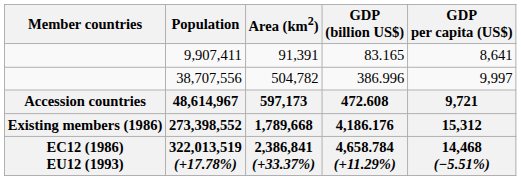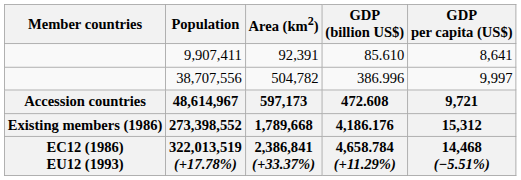 <table class="wikitable" style="text-align:right;">
 <tr>
 <th>Member countries</th>
 <th>Population</th>
 <th>Area (km<sup>2</sup>)</th>
 <th>GDP <br>(billion US$)</th>
 <th>GDP <br>per capita (US$)</th>
 </tr>
 <tr>
 <td style="text-align:left;"></td>
 <td>9,907,411</td>
-<td>91,391</td>
-<td>83.165</td>
+<td>92,391</td>
+<td>85.610</td>
 <td>8,641</td>
 </tr>
 <tr>
 <td style="text-align:left;"></td>
 <td>38,707,556</td>
 <td>504,782</td>
 <td>386.996</td>
 <td>9,997</td>
 </tr>
 <tr>
 <th>Accession countries</th>
 <th>48,614,967</th>
 <th>597,173</th>
 <th>472.608</th>
 <th>9,721</th>
 </tr>
 <tr>
 <th>Existing members (1986)</th>
 <th>273,398,552</th>
 <th>1,789,668</th>
 <th>4,186.176</th>
 <th>15,312</th>
 </tr>
 <tr>
 <th>EC12 (1986) <br>EU12 (1993)</th>
 <th>322,013,519 <br> <em>(+17.78%)</em></th>
 <th>2,386,841 <br> <em>(+33.37%)</em></th>
 <th>4,658.784 <br> <em>(+11.29%)</em></th>
 <th>14,468 <br> <em>(−5.51%)</em></th>
 </tr>
 </table>
